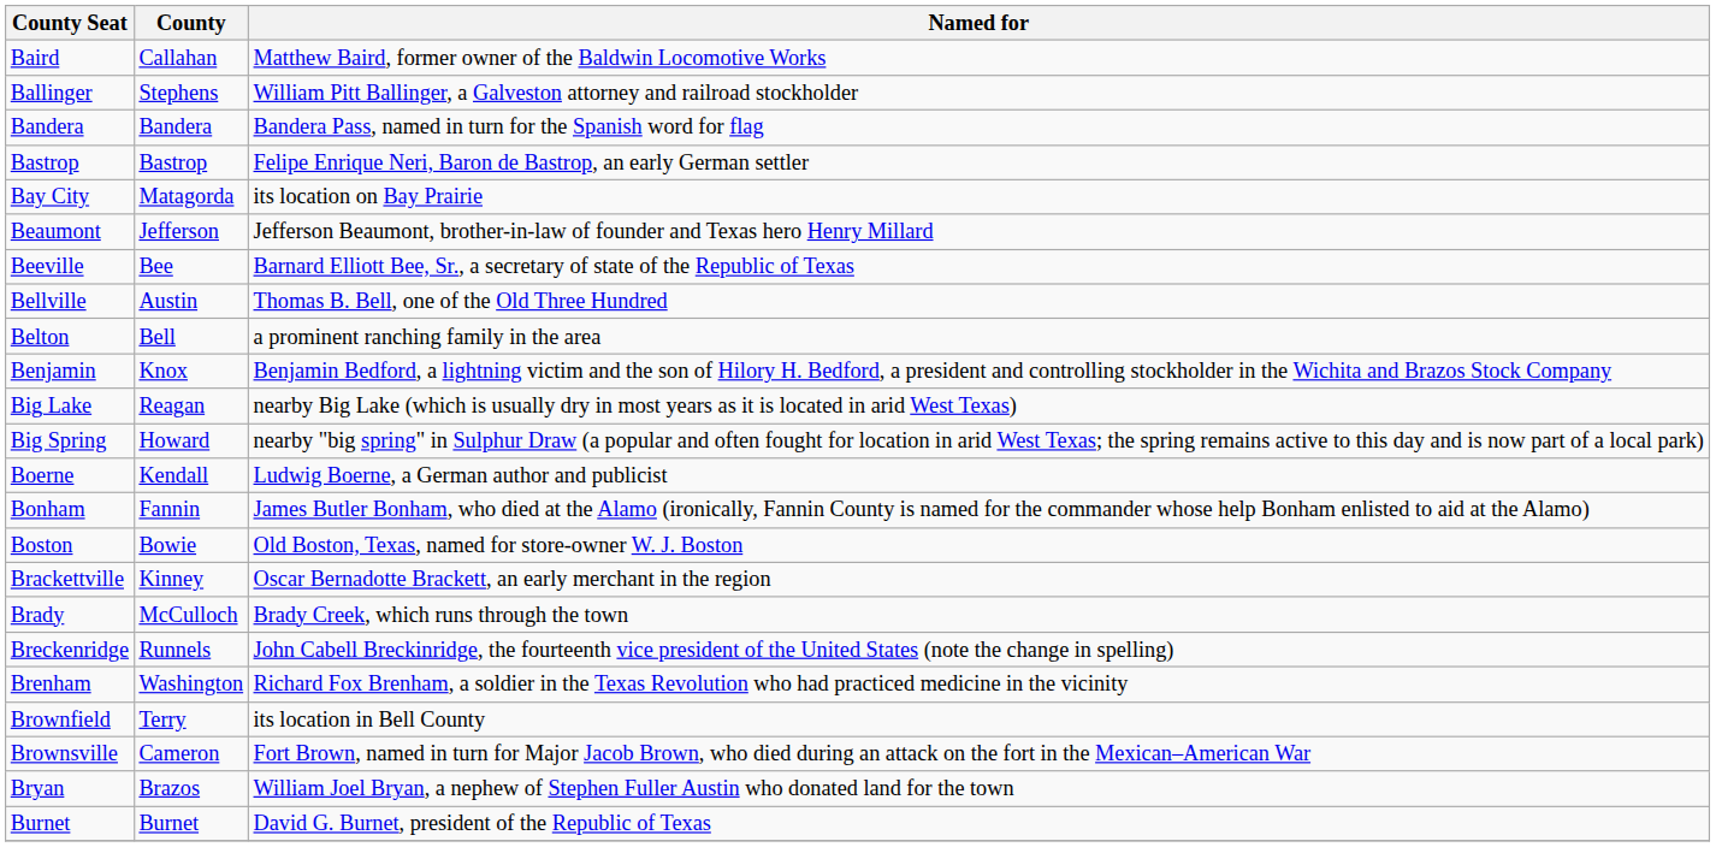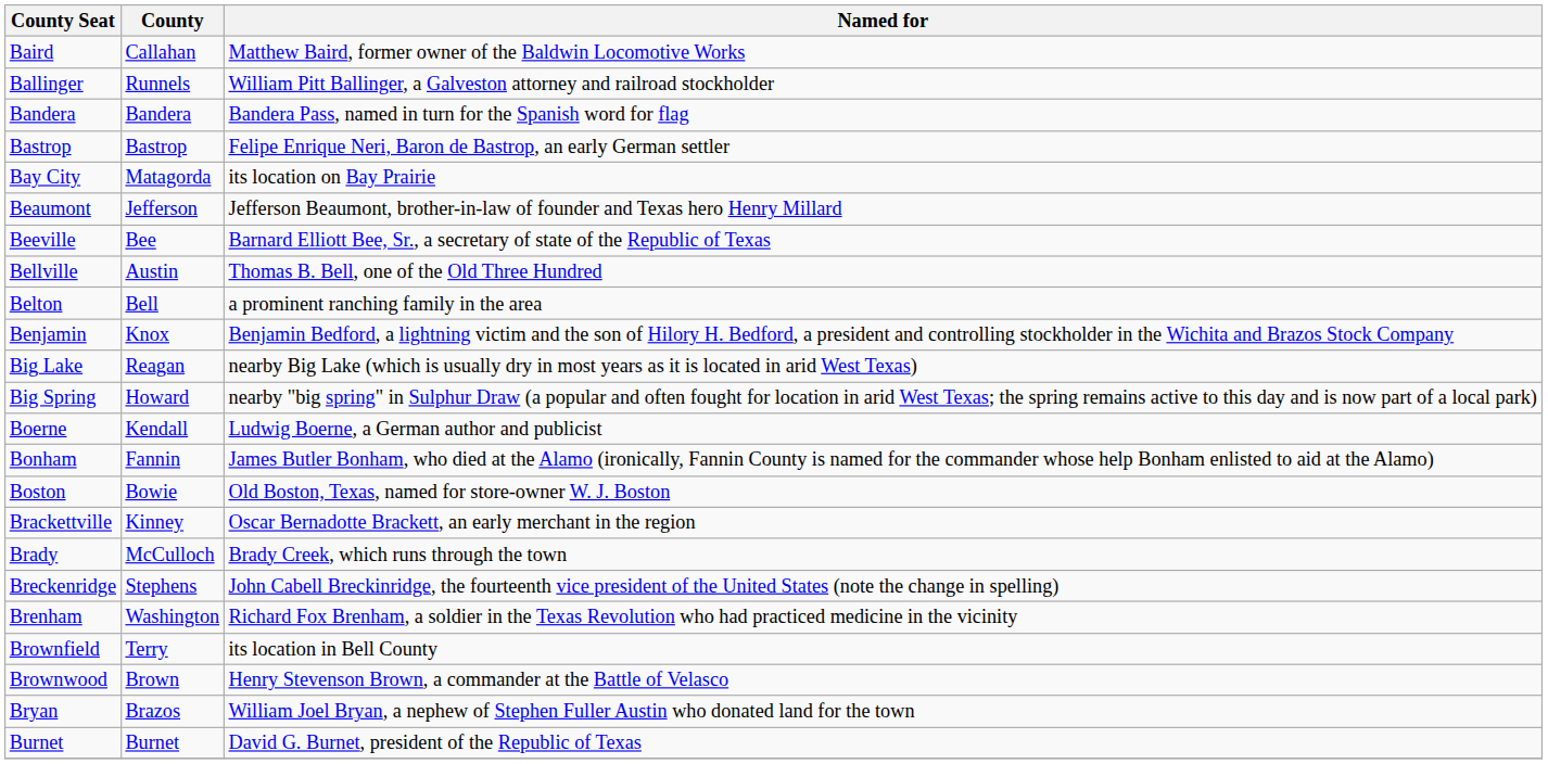 <table class="wikitable">
 <tr>
 <th>County Seat</th>
 <th>County</th>
 <th>Named for</th>
 </tr>
 <tr valign="top">
 <td><a href='#'>Baird</a></td>
 <td><a href='#'>Callahan</a></td>
 <td><a href='#'>Matthew Baird</a>, former owner of the <a href='#'>Baldwin Locomotive Works</a></td>
 </tr>
 <tr>
 <td><a href='#'>Ballinger</a></td>
-<td><a href='#'>Stephens</a></td>
+<td><a href='#'>Runnels</a></td>
 <td><a href='#'>William Pitt Ballinger</a>, a <a href='#'>Galveston</a> attorney and railroad stockholder</td>
 </tr>
 <tr>
 <td><a href='#'>Bandera</a></td>
 <td><a href='#'>Bandera</a></td>
 <td><a href='#'>Bandera Pass</a>, named in turn for the <a href='#'>Spanish</a> word for <a href='#'>flag</a></td>
 </tr>
 <tr>
 <td><a href='#'>Bastrop</a></td>
 <td><a href='#'>Bastrop</a></td>
 <td><a href='#'>Felipe Enrique Neri, Baron de Bastrop</a>, an early German settler</td>
 </tr>
 <tr>
 <td><a href='#'>Bay City</a></td>
 <td><a href='#'>Matagorda</a></td>
 <td>its location on <a href='#'>Bay Prairie</a></td>
 </tr>
 <tr>
 <td><a href='#'>Beaumont</a></td>
 <td><a href='#'>Jefferson</a></td>
 <td>Jefferson Beaumont, brother-in-law of founder and Texas hero <a href='#'>Henry Millard</a></td>
 </tr>
 <tr>
 <td><a href='#'>Beeville</a></td>
 <td><a href='#'>Bee</a></td>
 <td><a href='#'>Barnard Elliott Bee, Sr.</a>, a secretary of state of the <a href='#'>Republic of Texas</a></td>
 </tr>
 <tr>
 <td><a href='#'>Bellville</a></td>
 <td><a href='#'>Austin</a></td>
 <td><a href='#'>Thomas B. Bell</a>, one of the <a href='#'>Old Three Hundred</a></td>
 </tr>
 <tr>
 <td><a href='#'>Belton</a></td>
 <td><a href='#'>Bell</a></td>
 <td>a prominent ranching family in the area</td>
 </tr>
 <tr>
 <td><a href='#'>Benjamin</a></td>
 <td><a href='#'>Knox</a></td>
 <td><a href='#'>Benjamin Bedford</a>, a <a href='#'>lightning</a> victim and the son of <a href='#'>Hilory H. Bedford</a>, a president and controlling stockholder in the <a href='#'>Wichita and Brazos Stock Company</a></td>
 </tr>
 <tr>
 <td><a href='#'>Big Lake</a></td>
 <td><a href='#'>Reagan</a></td>
 <td>nearby Big Lake (which is usually dry in most years as it is located in arid <a href='#'>West Texas</a>)</td>
 </tr>
 <tr>
 <td><a href='#'>Big Spring</a></td>
 <td><a href='#'>Howard</a></td>
 <td>nearby "big <a href='#'>spring</a>" in <a href='#'>Sulphur Draw</a> (a popular and often fought for location in arid <a href='#'>West Texas</a>; the spring remains active to this day and is now part of a local park)</td>
 </tr>
 <tr>
 <td><a href='#'>Boerne</a></td>
 <td><a href='#'>Kendall</a></td>
 <td><a href='#'>Ludwig Boerne</a>, a German author and publicist</td>
 </tr>
 <tr>
 <td><a href='#'>Bonham</a></td>
 <td><a href='#'>Fannin</a></td>
 <td><a href='#'>James Butler Bonham</a>, who died at the <a href='#'>Alamo</a> (ironically, Fannin County is named for the commander whose help Bonham enlisted to aid at the Alamo)</td>
 </tr>
 <tr>
 <td><a href='#'>Boston</a></td>
 <td><a href='#'>Bowie</a></td>
 <td><a href='#'>Old Boston, Texas</a>, named for store-owner <a href='#'>W. J. Boston</a></td>
 </tr>
 <tr>
 <td><a href='#'>Brackettville</a></td>
 <td><a href='#'>Kinney</a></td>
 <td><a href='#'>Oscar Bernadotte Brackett</a>, an early merchant in the region</td>
 </tr>
 <tr>
 <td><a href='#'>Brady</a></td>
 <td><a href='#'>McCulloch</a></td>
 <td><a href='#'>Brady Creek</a>, which runs through the town</td>
 </tr>
 <tr>
 <td><a href='#'>Breckenridge</a></td>
-<td><a href='#'>Runnels</a></td>
+<td><a href='#'>Stephens</a></td>
 <td><a href='#'>John Cabell Breckinridge</a>, the fourteenth <a href='#'>vice president of the United States</a> (note the change in spelling)</td>
 </tr>
 <tr>
 <td><a href='#'>Brenham</a></td>
 <td><a href='#'>Washington</a></td>
 <td><a href='#'>Richard Fox Brenham</a>, a soldier in the <a href='#'>Texas Revolution</a> who had practiced medicine in the vicinity</td>
 </tr>
 <tr>
 <td><a href='#'>Brownfield</a></td>
 <td><a href='#'>Terry</a></td>
 <td>its location in Bell County</td>
 </tr>
 <tr>
-<td><a href='#'>Brownsville</a></td>
-<td><a href='#'>Cameron</a></td>
-<td><a href='#'>Fort Brown</a>, named in turn for Major <a href='#'>Jacob Brown</a>, who died during an attack on the fort in the <a href='#'>Mexican–American War</a></td>
+<td><a href='#'>Brownwood</a></td>
+<td><a href='#'>Brown</a></td>
+<td><a href='#'>Henry Stevenson Brown</a>, a commander at the <a href='#'>Battle of Velasco</a></td>
 </tr>
 <tr>
 <td><a href='#'>Bryan</a></td>
 <td><a href='#'>Brazos</a></td>
 <td><a href='#'>William Joel Bryan</a>, a nephew of <a href='#'>Stephen Fuller Austin</a> who donated land for the town</td>
 </tr>
 <tr>
 <td><a href='#'>Burnet</a></td>
 <td><a href='#'>Burnet</a></td>
 <td><a href='#'>David G. Burnet</a>, president of the <a href='#'>Republic of Texas</a></td>
 </tr>
 <tr>
 </tr>
 </table>
